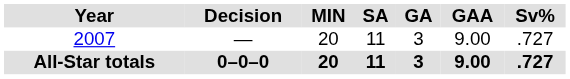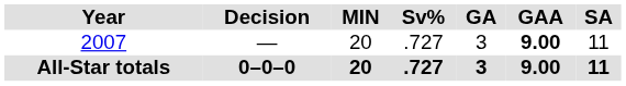 <table border="0" cellpadding="1" cellspacing="0" style="text-align:center; width:30em;">
 <tr bgcolor="#e0e0e0">
 <th>Year</th>
 <th>Decision</th>
 <th>MIN</th>
-<th>SA</th>
+<th>Sv%</th>
 <th>GA</th>
 <th>GAA</th>
-<th>Sv%</th>
+<th>SA</th>
 </tr>
 <tr>
 <td><a href='#'>2007</a></td>
 <td>—</td>
 <td>20</td>
+<td>.727</td>
+<td>3</td>
+<td><strong>9.00</strong></td>
 <td>11</td>
-<td>3</td>
-<td>9.00</td>
-<td>.727</td>
 </tr>
 <tr bgcolor="#e0e0e0">
 <th>All-Star totals</th>
 <th>0–0–0</th>
 <th>20</th>
-<th>11</th>
+<th>.727</th>
 <th>3</th>
 <th>9.00</th>
-<th>.727</th>
+<th>11</th>
 </tr>
 </table>
